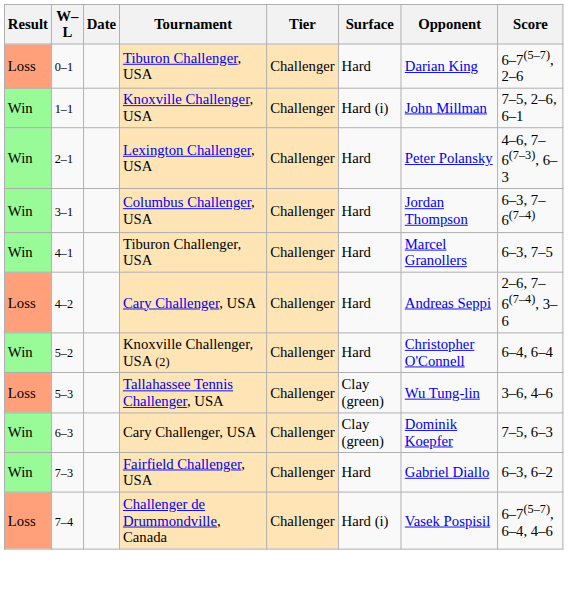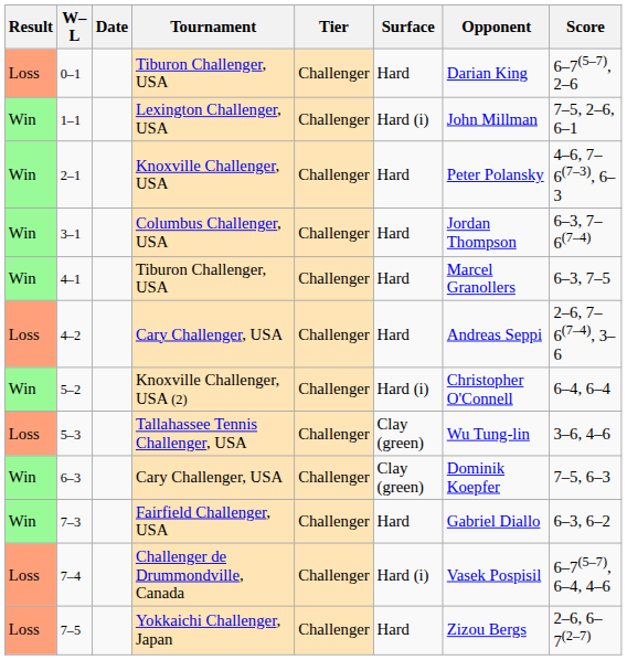 <table class="sortable wikitable">
 <tr>
 <th>Result</th>
 <th class="unsortable">W–L</th>
 <th>Date</th>
 <th>Tournament</th>
 <th>Tier</th>
 <th>Surface</th>
 <th>Opponent</th>
 <th class="unsortable">Score</th>
 </tr>
 <tr>
 <td bgcolor=FFA07A>Loss</td>
 <td><small>0–1</small></td>
 <td><a href='#'></a></td>
 <td style="background:moccasin;"><a href='#'>Tiburon Challenger</a>, USA</td>
 <td style="background:moccasin;">Challenger</td>
 <td>Hard</td>
 <td> <a href='#'>Darian King</a></td>
 <td>6–7<sup>(5–7)</sup>, 2–6</td>
 </tr>
 <tr>
 <td bgcolor=98FB98>Win</td>
 <td><small>1–1</small></td>
 <td><a href='#'></a></td>
-<td style="background:moccasin;"><a href='#'>Knoxville Challenger</a>, USA</td>
+<td style="background:moccasin;"><a href='#'>Lexington Challenger</a>, USA</td>
 <td style="background:moccasin;">Challenger</td>
 <td>Hard (i)</td>
 <td> <a href='#'>John Millman</a></td>
 <td>7–5, 2–6, 6–1</td>
 </tr>
 <tr>
 <td bgcolor=98FB98>Win</td>
 <td><small>2–1</small></td>
 <td><a href='#'></a></td>
-<td style="background:moccasin;"><a href='#'>Lexington Challenger</a>, USA</td>
+<td style="background:moccasin;"><a href='#'>Knoxville Challenger</a>, USA</td>
 <td style="background:moccasin;">Challenger</td>
 <td>Hard</td>
 <td> <a href='#'>Peter Polansky</a></td>
 <td>4–6, 7–6<sup>(7–3)</sup>, 6–3</td>
 </tr>
 <tr>
 <td bgcolor=98FB98>Win</td>
 <td><small>3–1</small></td>
 <td><a href='#'></a></td>
 <td style="background:moccasin;"><a href='#'>Columbus Challenger</a>, USA</td>
 <td style="background:moccasin;">Challenger</td>
 <td>Hard</td>
 <td> <a href='#'>Jordan Thompson</a></td>
 <td>6–3, 7–6<sup>(7–4)</sup></td>
 </tr>
 <tr>
 <td bgcolor=98FB98>Win</td>
 <td><small>4–1</small></td>
 <td><a href='#'></a></td>
 <td style="background:moccasin;">Tiburon Challenger, USA</td>
 <td style="background:moccasin;">Challenger</td>
 <td>Hard</td>
 <td> <a href='#'>Marcel Granollers</a></td>
 <td>6–3, 7–5</td>
 </tr>
 <tr>
 <td bgcolor=FFA07A>Loss</td>
 <td><small>4–2</small></td>
 <td><a href='#'></a></td>
 <td style="background:moccasin;"><a href='#'>Cary Challenger</a>, USA</td>
 <td style="background:moccasin;">Challenger</td>
 <td>Hard</td>
 <td> <a href='#'>Andreas Seppi</a></td>
 <td>2–6, 7–6<sup>(7–4)</sup>, 3–6</td>
 </tr>
 <tr>
 <td bgcolor=98FB98>Win</td>
 <td><small>5–2</small></td>
 <td><a href='#'></a></td>
 <td style="background:moccasin;">Knoxville Challenger, USA <small>(2)</small></td>
 <td style="background:moccasin;">Challenger</td>
-<td>Hard</td>
+<td>Hard (i)</td>
 <td> <a href='#'>Christopher O'Connell</a></td>
 <td>6–4, 6–4</td>
 </tr>
 <tr>
 <td bgcolor=FFA07A>Loss</td>
 <td><small>5–3</small></td>
 <td><a href='#'></a></td>
 <td style="background:moccasin;"><a href='#'>Tallahassee Tennis Challenger</a>, USA</td>
 <td style="background:moccasin;">Challenger</td>
 <td>Clay (green)</td>
 <td> <a href='#'>Wu Tung-lin</a></td>
 <td>3–6, 4–6</td>
 </tr>
 <tr>
 <td bgcolor=98FB98>Win</td>
 <td><small>6–3</small></td>
 <td><a href='#'></a></td>
 <td style="background:moccasin;">Cary Challenger, USA</td>
 <td style="background:moccasin;">Challenger</td>
 <td>Clay (green)</td>
 <td> <a href='#'>Dominik Koepfer</a></td>
 <td>7–5, 6–3</td>
 </tr>
 <tr>
 <td bgcolor=98FB98>Win</td>
 <td><small>7–3</small></td>
 <td><a href='#'></a></td>
 <td style="background:moccasin;"><a href='#'>Fairfield Challenger</a>, USA</td>
 <td style="background:moccasin;">Challenger</td>
 <td>Hard</td>
 <td> <a href='#'>Gabriel Diallo</a></td>
 <td>6–3, 6–2</td>
 </tr>
 <tr>
 <td bgcolor=FFA07A>Loss</td>
 <td><small>7–4</small></td>
 <td><a href='#'></a></td>
 <td style="background:moccasin;"><a href='#'>Challenger de Drummondville</a>, Canada</td>
 <td style="background:moccasin;">Challenger</td>
 <td>Hard (i)</td>
 <td> <a href='#'>Vasek Pospisil</a></td>
 <td>6–7<sup>(5–7)</sup>, 6–4, 4–6</td>
 </tr>
+<tr>
+<td bgcolor=FFA07A>Loss</td>
+<td><small>7–5</small></td>
+<td><a href='#'></a></td>
+<td style="background:moccasin;"><a href='#'>Yokkaichi Challenger</a>, Japan</td>
+<td style="background:moccasin;">Challenger</td>
+<td>Hard</td>
+<td> <a href='#'>Zizou Bergs</a></td>
+<td>2–6, 6–7<sup>(2–7)</sup></td>
+</tr>
 </table>
